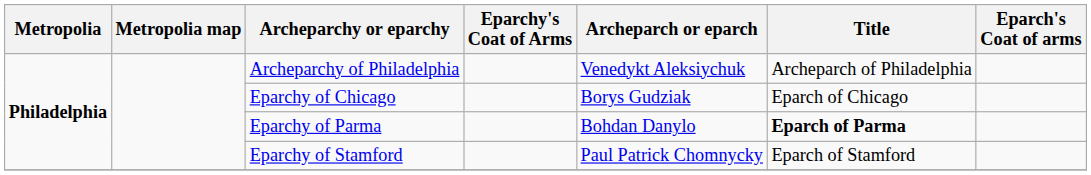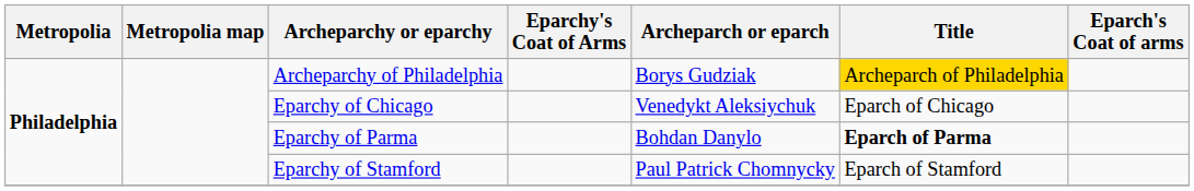 <table class="wikitable sortable">
 <tr>
 <th class=unsortable>Metropolia</th>
 <th class=unsortable>Metropolia map</th>
 <th>Archeparchy or eparchy</th>
 <th>Eparchy's<br>Coat of Arms</th>
 <th>Archeparch or eparch</th>
 <th>Title</th>
 <th class="unsortable">Eparch's<br> Coat of arms</th>
 </tr>
 <tr>
 <td rowspan="4"><strong>Philadelphia</strong></td>
 <td rowspan="4"></td>
 <td rowspan="1"><a href='#'>Archeparchy of Philadelphia</a></td>
 <td></td>
-<td><a href='#'>Venedykt Aleksiychuk</a></td>
-<td>Archeparch of Philadelphia</td>
+<td><a href='#'>Borys Gudziak</a></td>
+<td style="background: gold;">Archeparch of Philadelphia</td>
 <td></td>
 </tr>
 <tr>
 <td><a href='#'>Eparchy of Chicago</a></td>
 <td></td>
-<td><a href='#'>Borys Gudziak</a></td>
+<td><a href='#'>Venedykt Aleksiychuk</a></td>
 <td>Eparch of Chicago</td>
 <td></td>
 </tr>
 <tr>
 <td><a href='#'>Eparchy of Parma</a></td>
 <td></td>
 <td><a href='#'>Bohdan Danylo</a></td>
 <td><strong>Eparch of Parma</strong></td>
 <td></td>
 </tr>
 <tr>
 <td><a href='#'>Eparchy of Stamford</a></td>
 <td></td>
 <td><a href='#'>Paul Patrick Chomnycky</a></td>
 <td>Eparch of Stamford</td>
 <td></td>
 </tr>
 <tr>
 </tr>
 </table>
